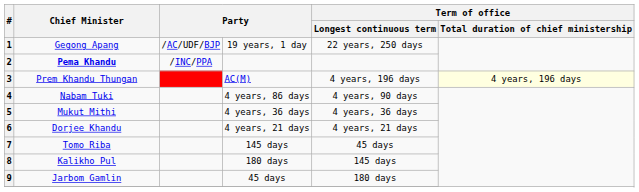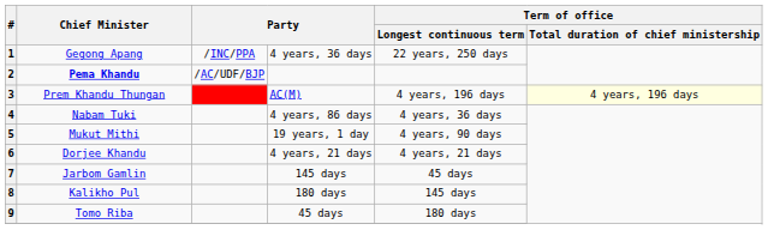 <table class="wikitable sortable" style="line-height:1.4em; text-align:center">
 <tr>
 <th data-sort-type=number rowspan = "2">#</th>
 <th rowspan="2" style="width:16em">Chief Minister</th>
 <th rowspan="2" colspan=2 style="width:8em">Party</th>
 <th colspan="2">Term of office</th>
 </tr>
 <tr>
 <th>Longest continuous term</th>
 <th>Total duration of chief ministership</th>
 </tr>
 <tr>
 <th data-sort-value="1">1</th>
 <td><a href='#'>Gegong Apang</a></td>
-<td>/<a href='#'>AC</a>/UDF/<a href='#'>BJP</a></td>
-<td>19 years, 1 day</td>
+<td>/<a href='#'>INC</a>/<a href='#'>PPA</a></td>
+<td>4 years, 36 days</td>
 <td>22 years, 250 days</td>
 </tr>
 <tr>
 <th data-sort-value="2">2</th>
 <td><strong><a href='#'>Pema Khandu</a></strong></td>
-<td>/<a href='#'>INC</a>/<a href='#'>PPA</a></td>
+<td>/<a href='#'>AC</a>/UDF/<a href='#'>BJP</a></td>
 <td><strong></strong></td>
 <td><strong></strong></td>
 </tr>
 <tr>
 <th data-sort-value="3">3</th>
 <td><a href='#'>Prem Khandu Thungan</a></td>
 <td style="background-color: red;"></td>
 <td style="text-align:left;"><a href='#'>AC(M)</a></td>
 <td>4 years, 196 days</td>
 <td style="background: lightyellow;">4 years, 196 days</td>
 </tr>
 <tr>
 <th data-sort-value="4">4</th>
 <td><a href='#'>Nabam Tuki</a></td>
 <td></td>
 <td>4 years, 86 days</td>
-<td>4 years, 90 days</td>
+<td>4 years, 36 days</td>
 </tr>
 <tr>
 <th data-sort-value="5">5</th>
 <td><a href='#'>Mukut Mithi</a></td>
 <td></td>
-<td>4 years, 36 days</td>
-<td>4 years, 36 days</td>
+<td>19 years, 1 day</td>
+<td>4 years, 90 days</td>
 </tr>
 <tr>
 <th data-sort-value="6">6</th>
 <td><a href='#'>Dorjee Khandu</a></td>
 <td></td>
 <td>4 years, 21 days</td>
 <td>4 years, 21 days</td>
 </tr>
 <tr>
 <th data-sort-value="7">7</th>
-<td><a href='#'>Tomo Riba</a></td>
+<td><a href='#'>Jarbom Gamlin</a></td>
 <td></td>
 <td>145 days</td>
 <td>45 days</td>
 </tr>
 <tr>
 <th data-sort-value="8">8</th>
 <td><a href='#'>Kalikho Pul</a></td>
 <td></td>
 <td>180 days</td>
 <td>145 days</td>
 </tr>
 <tr>
 <th data-sort-value="9">9</th>
-<td><a href='#'>Jarbom Gamlin</a></td>
+<td><a href='#'>Tomo Riba</a></td>
 <td></td>
 <td>45 days</td>
 <td>180 days</td>
 </tr>
 <tr>
 </tr>
 </table>
